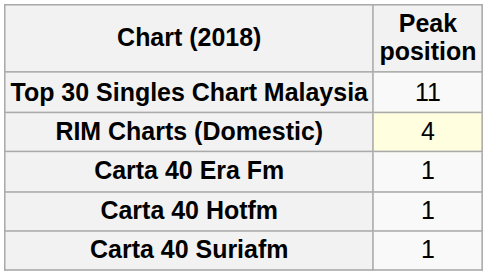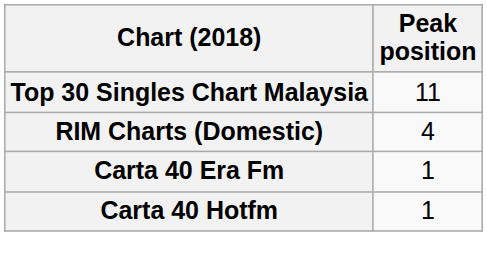 <table class="wikitable sortable plainrowheaders">
 <tr>
 <th>Chart (2018)</th>
 <th>Peak<br>position</th>
 </tr>
 <tr>
 <th scope="row">Top 30 Singles Chart Malaysia</th>
 <td style="text-align:center;">11</td>
 </tr>
 <tr>
 <th scope="row">RIM Charts (Domestic)</th>
-<td style="background: lightyellow; text-align:center;">4</td>
+<td style="text-align:center;">4</td>
 </tr>
 <tr>
 <th scope="row">Carta 40 Era Fm</th>
 <td style="text-align:center;">1</td>
 </tr>
 <tr>
 <th scope="row">Carta 40 Hotfm</th>
 <td style="text-align:center;">1</td>
 </tr>
-<tr>
-<th scope="row">Carta 40 Suriafm</th>
-<td style="text-align:center;">1</td>
-</tr>
 </table>
